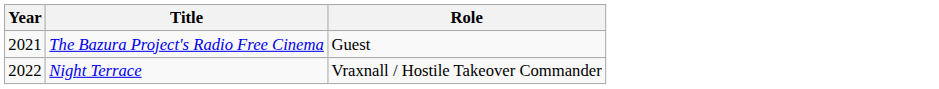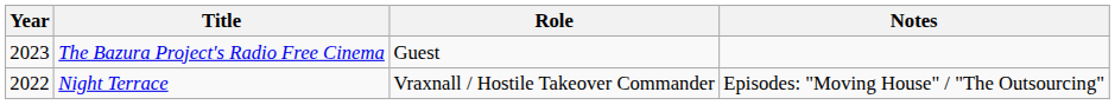 <table class="wikitable">
 <tr>
 <th>Year</th>
 <th>Title</th>
 <th>Role</th>
+<th>Notes</th>
 </tr>
 <tr>
-<td>2021</td>
+<td>2023</td>
 <td><em><a href='#'>The Bazura Project's Radio Free Cinema</a></em></td>
 <td>Guest</td>
+<td></td>
 </tr>
 <tr>
 <td>2022</td>
 <td><em><a href='#'>Night Terrace</a></em></td>
 <td>Vraxnall / Hostile Takeover Commander</td>
+<td>Episodes: "Moving House" / "The Outsourcing"</td>
 </tr>
 </table>
